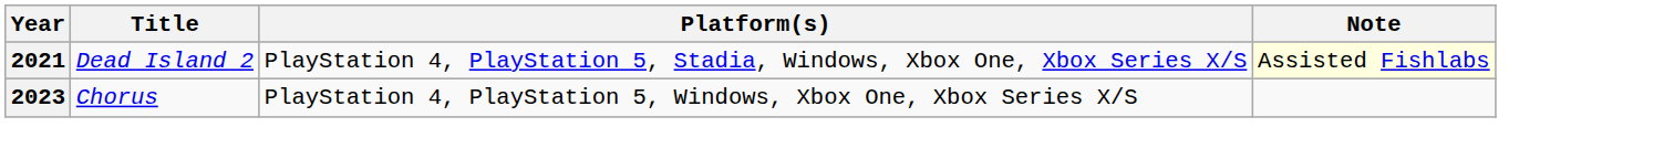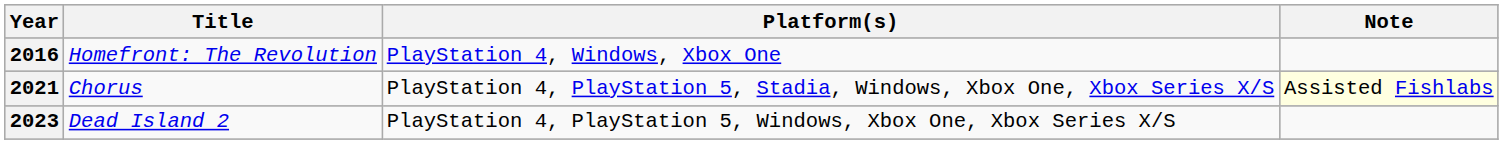 <table class="wikitable sortable plainrowheaders">
 <tr>
 <th scope="col">Year</th>
 <th scope="col">Title</th>
 <th scope="col">Platform(s)</th>
 <th scope="col">Note</th>
 </tr>
 <tr>
+<th scope="row">2016</th>
+<td><em><a href='#'>Homefront: The Revolution</a></em></td>
+<td><a href='#'>PlayStation 4</a>, <a href='#'>Windows</a>, <a href='#'>Xbox One</a></td>
+<td></td>
+</tr>
+<tr>
 <th scope="row">2021</th>
-<td><em><a href='#'>Dead Island 2</a></em></td>
+<td><em><a href='#'>Chorus</a></em></td>
 <td>PlayStation 4, <a href='#'>PlayStation 5</a>, <a href='#'>Stadia</a>, Windows, Xbox One, <a href='#'>Xbox Series X/S</a></td>
 <td style="background: lightyellow;">Assisted <a href='#'>Fishlabs</a></td>
 </tr>
 <tr>
 <th scope="row">2023</th>
-<td><em><a href='#'>Chorus</a></em></td>
+<td><em><a href='#'>Dead Island 2</a></em></td>
 <td>PlayStation 4, PlayStation 5, Windows, Xbox One, Xbox Series X/S</td>
 <td></td>
 </tr>
 </table>
